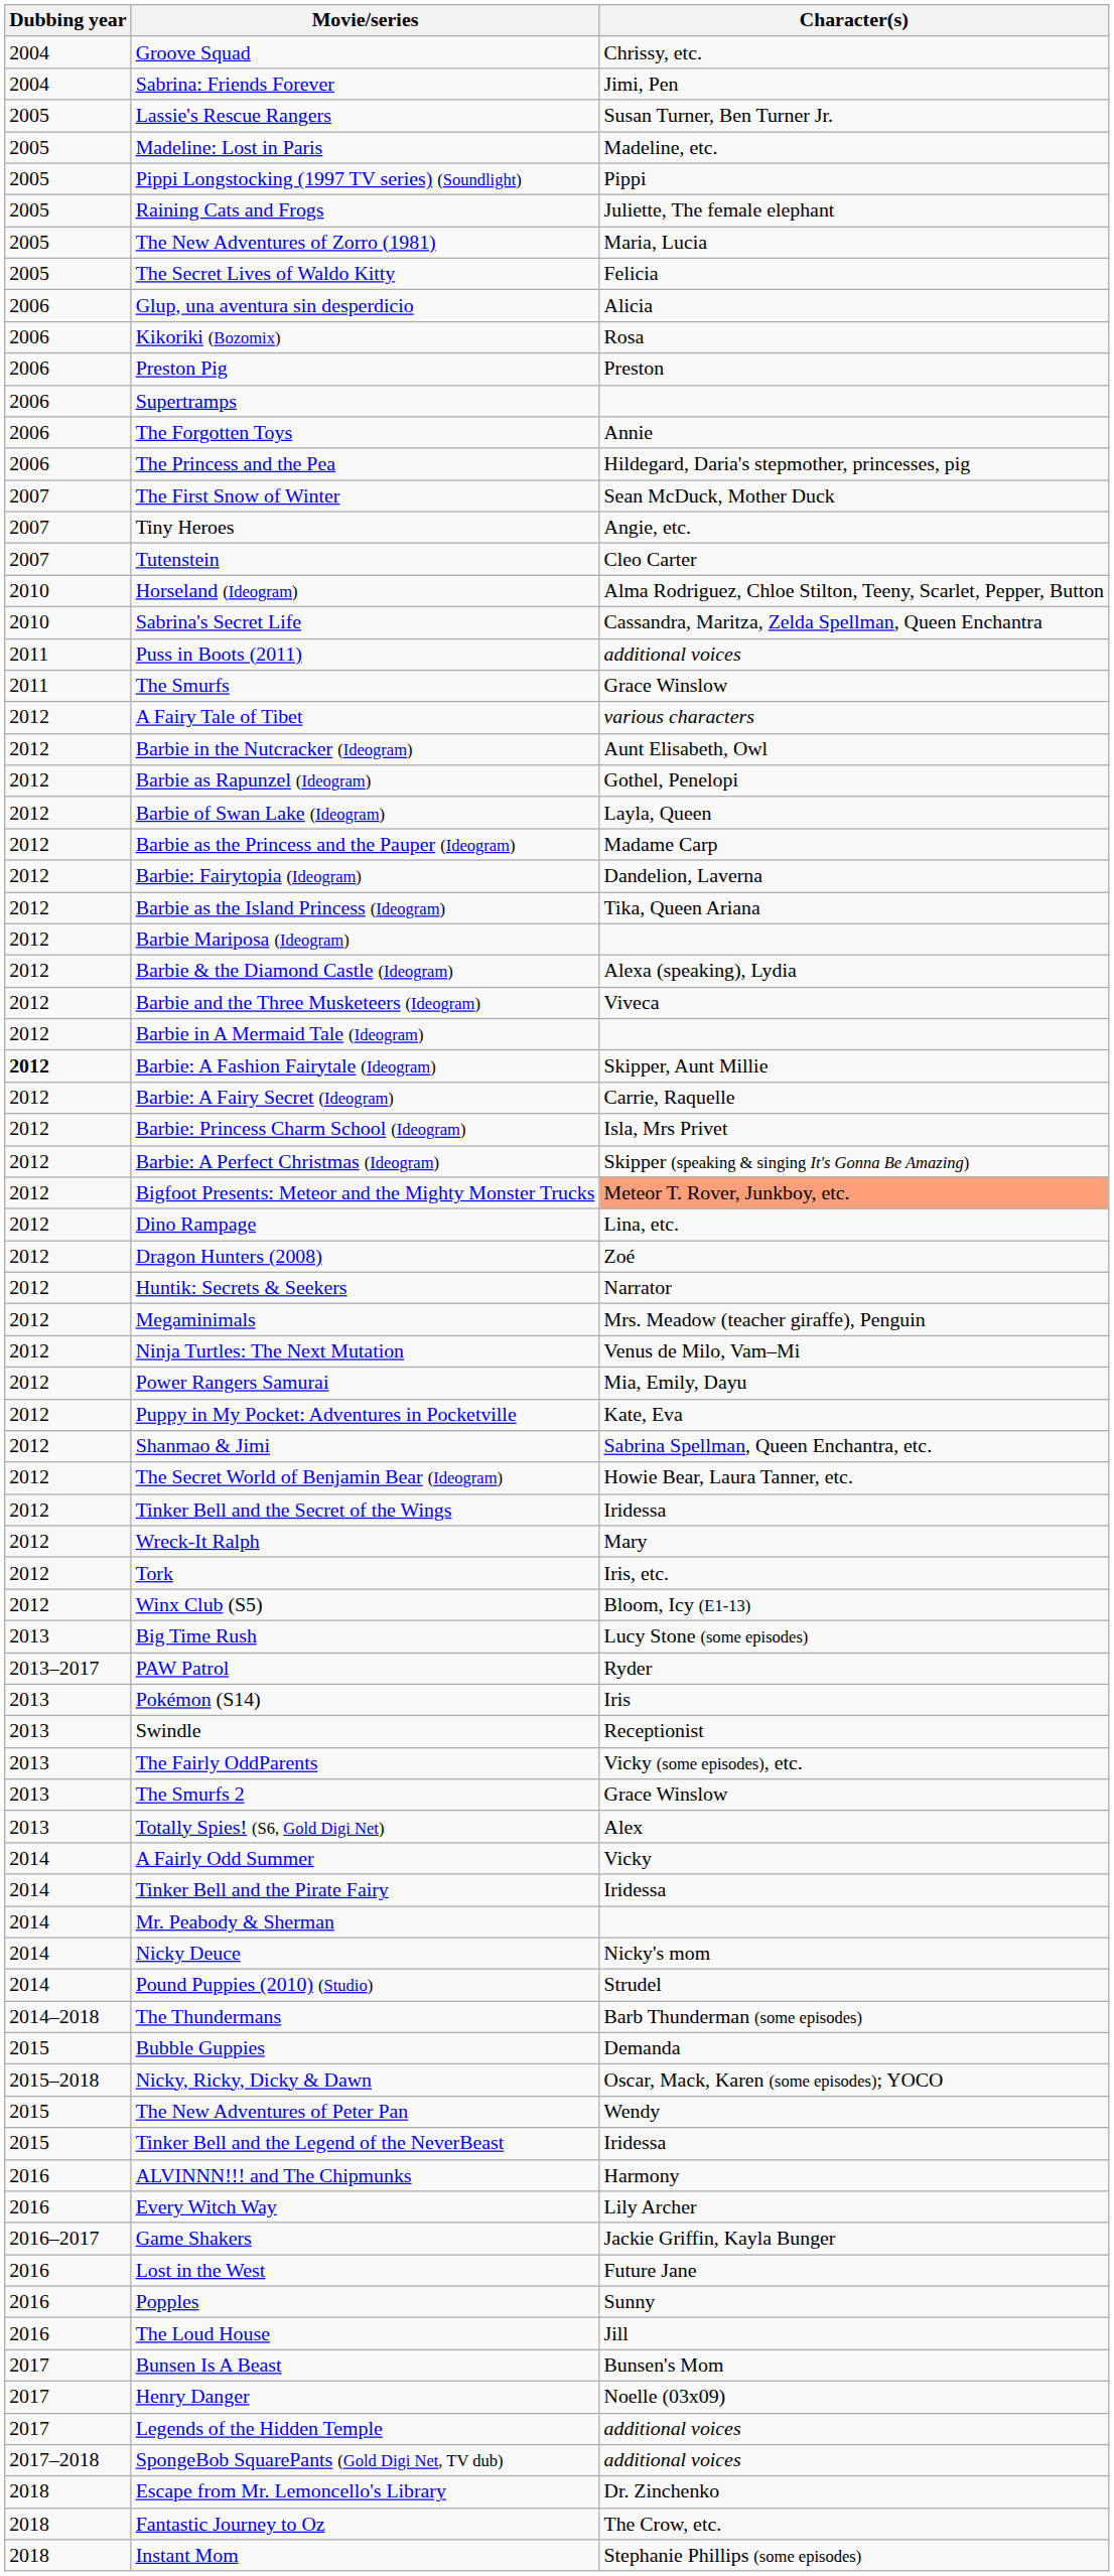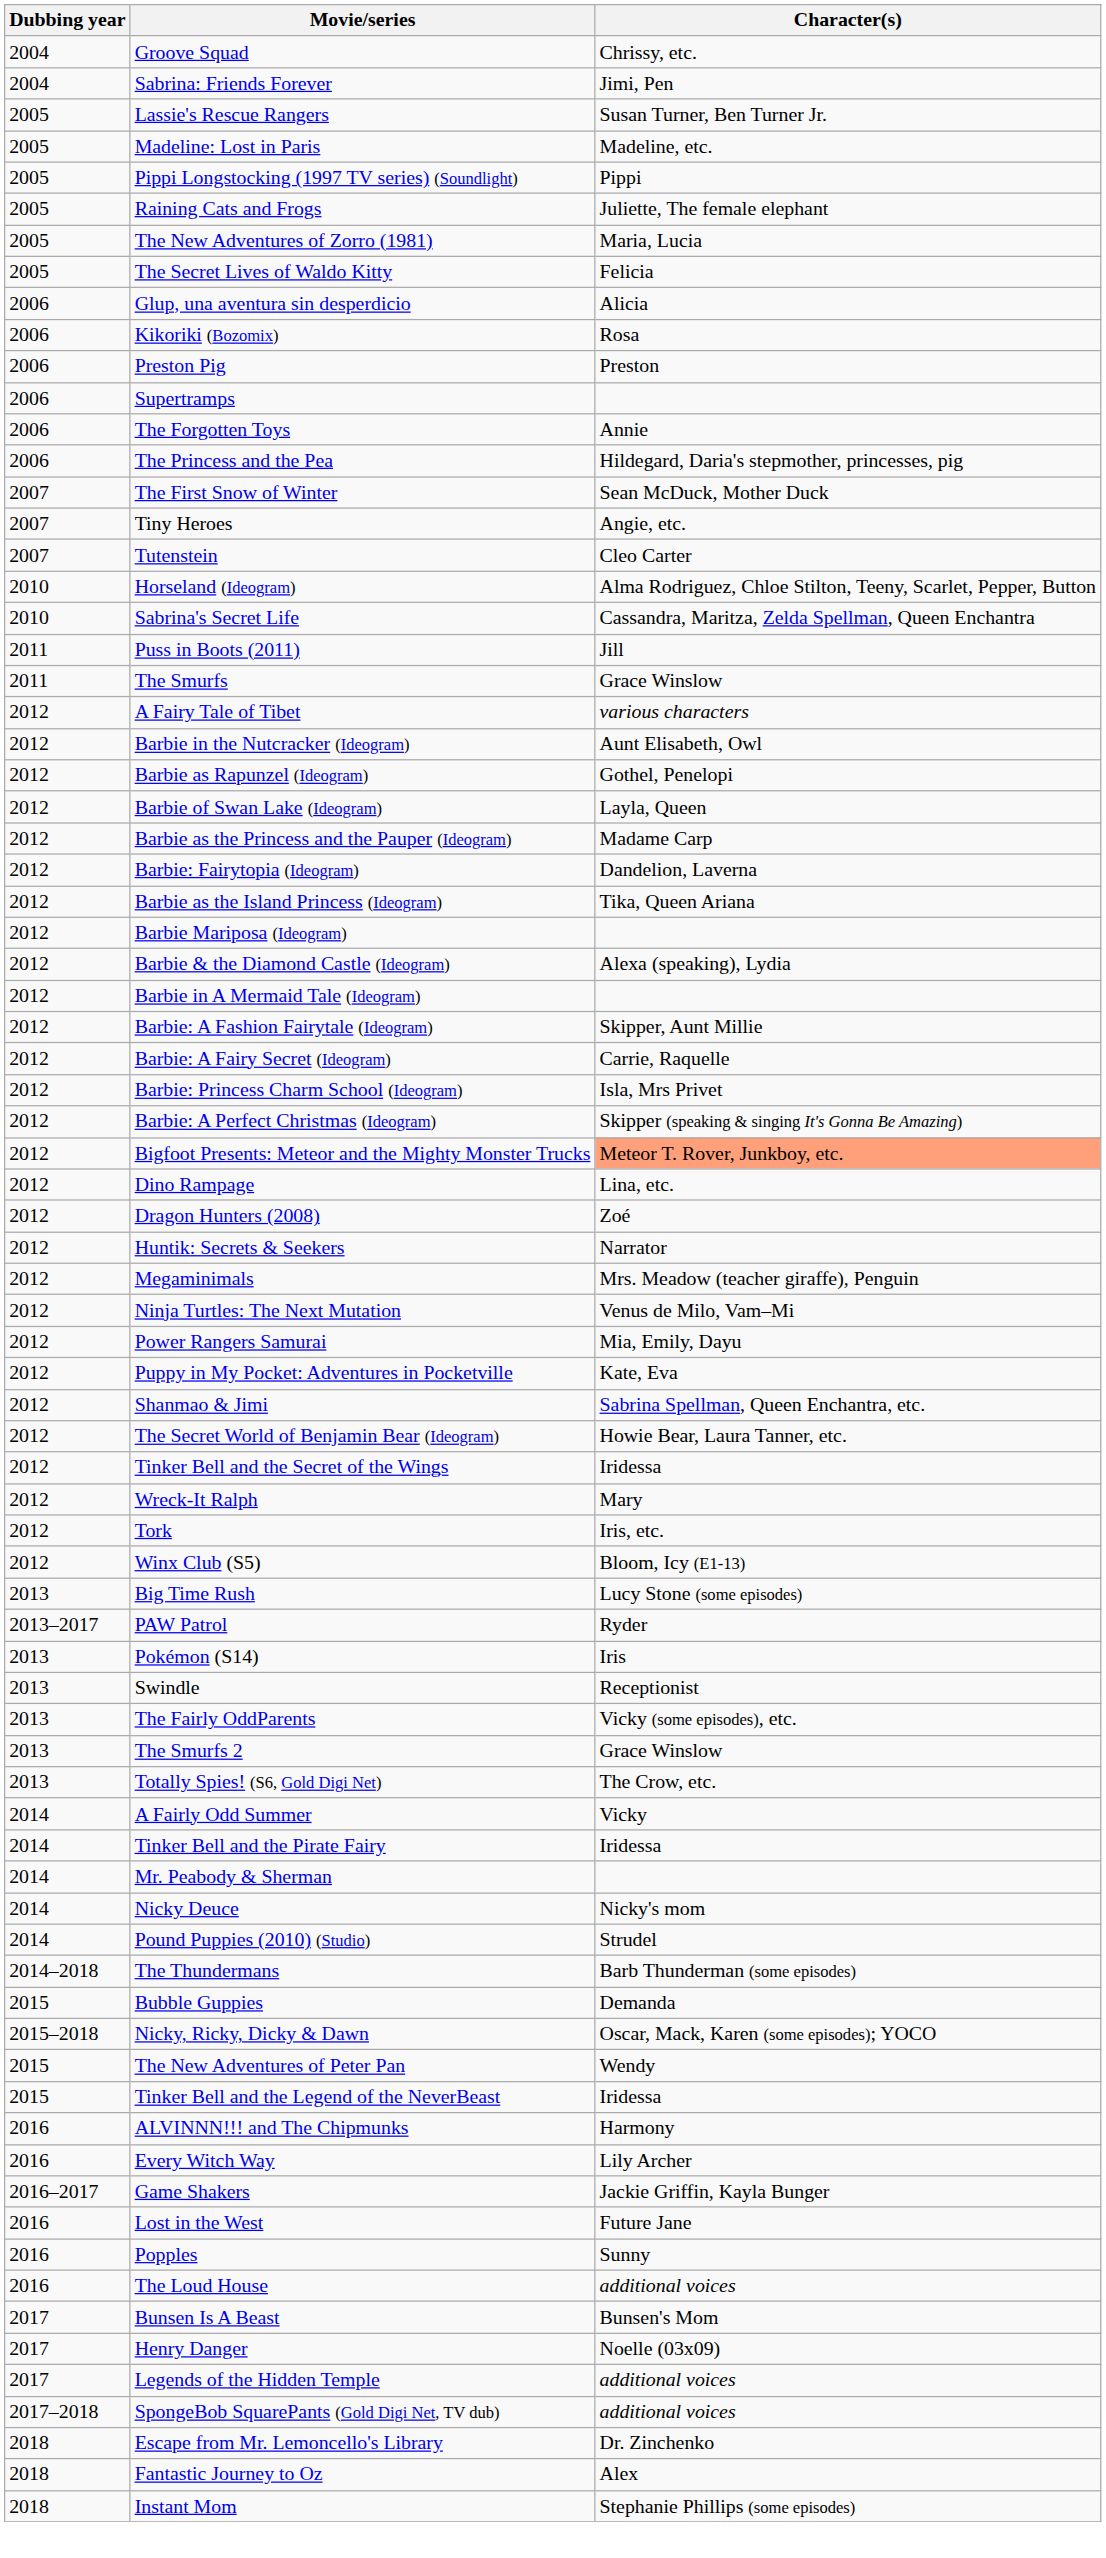 <table class="wikitable">
 <tr>
 <th>Dubbing year</th>
 <th>Movie/series</th>
 <th>Character(s)</th>
 </tr>
 <tr>
 <td>2004</td>
 <td><a href='#'>Groove Squad</a></td>
 <td>Chrissy, etc.</td>
 </tr>
 <tr>
 <td>2004</td>
 <td><a href='#'>Sabrina: Friends Forever</a></td>
 <td>Jimi, Pen</td>
 </tr>
 <tr>
 <td>2005</td>
 <td><a href='#'>Lassie's Rescue Rangers</a></td>
 <td>Susan Turner, Ben Turner Jr.</td>
 </tr>
 <tr>
 <td>2005</td>
 <td><a href='#'>Madeline: Lost in Paris</a></td>
 <td>Madeline, etc.</td>
 </tr>
 <tr>
 <td>2005</td>
 <td><a href='#'>Pippi Longstocking (1997 TV series)</a> <small>(<a href='#'>Soundlight</a>)</small></td>
 <td>Pippi</td>
 </tr>
 <tr>
 <td>2005</td>
 <td><a href='#'>Raining Cats and Frogs</a></td>
 <td>Juliette, The female elephant</td>
 </tr>
 <tr>
 <td>2005</td>
 <td><a href='#'>The New Adventures of Zorro (1981)</a></td>
 <td>Maria, Lucia</td>
 </tr>
 <tr>
 <td>2005</td>
 <td><a href='#'>The Secret Lives of Waldo Kitty</a></td>
 <td>Felicia</td>
 </tr>
 <tr>
 <td>2006</td>
 <td><a href='#'>Glup, una aventura sin desperdicio</a></td>
 <td>Alicia</td>
 </tr>
 <tr>
 <td>2006</td>
 <td><a href='#'>Kikoriki</a> <small>(<a href='#'>Bozomix</a>)</small></td>
 <td>Rosa</td>
 </tr>
 <tr>
 <td>2006</td>
 <td><a href='#'>Preston Pig</a></td>
 <td>Preston</td>
 </tr>
 <tr>
 <td>2006</td>
 <td><a href='#'>Supertramps</a></td>
 <td></td>
 </tr>
 <tr>
 <td>2006</td>
 <td><a href='#'>The Forgotten Toys</a></td>
 <td>Annie</td>
 </tr>
 <tr>
 <td>2006</td>
 <td><a href='#'>The Princess and the Pea</a></td>
 <td>Hildegard, Daria's stepmother, princesses, pig</td>
 </tr>
 <tr>
 <td>2007</td>
 <td><a href='#'>The First Snow of Winter</a></td>
 <td>Sean McDuck, Mother Duck</td>
 </tr>
 <tr>
 <td>2007</td>
 <td>Tiny Heroes</td>
 <td>Angie, etc.</td>
 </tr>
 <tr>
 <td>2007</td>
 <td><a href='#'>Tutenstein</a></td>
 <td>Cleo Carter</td>
 </tr>
 <tr>
 <td>2010</td>
 <td><a href='#'>Horseland</a> <small>(<a href='#'>Ideogram</a>)</small></td>
 <td>Alma Rodriguez, Chloe Stilton, Teeny, Scarlet, Pepper, Button</td>
 </tr>
 <tr>
 <td>2010</td>
 <td><a href='#'>Sabrina's Secret Life</a></td>
 <td>Cassandra, Maritza, <a href='#'>Zelda Spellman</a>, Queen Enchantra</td>
 </tr>
 <tr>
 <td>2011</td>
 <td><a href='#'>Puss in Boots (2011)</a></td>
-<td><em>additional voices</em></td>
+<td>Jill</td>
 </tr>
 <tr>
 <td>2011</td>
 <td><a href='#'>The Smurfs</a></td>
 <td>Grace Winslow</td>
 </tr>
 <tr>
 <td>2012</td>
 <td><a href='#'>A Fairy Tale of Tibet</a></td>
 <td><em>various characters</em></td>
 </tr>
 <tr>
 <td>2012</td>
 <td><a href='#'>Barbie in the Nutcracker</a> <small>(<a href='#'>Ideogram</a>)</small></td>
 <td>Aunt Elisabeth, Owl</td>
 </tr>
 <tr>
 <td>2012</td>
 <td><a href='#'>Barbie as Rapunzel</a> <small>(<a href='#'>Ideogram</a>)</small></td>
 <td>Gothel, Penelopi</td>
 </tr>
 <tr>
 <td>2012</td>
 <td><a href='#'>Barbie of Swan Lake</a> <small>(<a href='#'>Ideogram</a>)</small></td>
 <td>Layla, Queen</td>
 </tr>
 <tr>
 <td>2012</td>
 <td><a href='#'>Barbie as the Princess and the Pauper</a> <small>(<a href='#'>Ideogram</a>)</small></td>
 <td>Madame Carp</td>
 </tr>
 <tr>
 <td>2012</td>
 <td><a href='#'>Barbie: Fairytopia</a> <small>(<a href='#'>Ideogram</a>)</small></td>
 <td>Dandelion, Laverna</td>
 </tr>
 <tr>
 <td>2012</td>
 <td><a href='#'>Barbie as the Island Princess</a> <small>(<a href='#'>Ideogram</a>)</small></td>
 <td>Tika, Queen Ariana</td>
 </tr>
 <tr>
 <td>2012</td>
 <td><a href='#'>Barbie Mariposa</a> <small>(<a href='#'>Ideogram</a>)</small></td>
 <td></td>
 </tr>
 <tr>
 <td>2012</td>
 <td><a href='#'>Barbie & the Diamond Castle</a> <small>(<a href='#'>Ideogram</a>)</small></td>
 <td>Alexa (speaking), Lydia</td>
 </tr>
 <tr>
 <td>2012</td>
-<td><a href='#'>Barbie and the Three Musketeers</a> <small>(<a href='#'>Ideogram</a>)</small></td>
-<td>Viveca</td>
-</tr>
-<tr>
-<td>2012</td>
 <td><a href='#'>Barbie in A Mermaid Tale</a> <small>(<a href='#'>Ideogram</a>)</small></td>
 <td></td>
 </tr>
 <tr>
-<td><strong>2012</strong></td>
+<td>2012</td>
 <td><a href='#'>Barbie: A Fashion Fairytale</a> <small>(<a href='#'>Ideogram</a>)</small></td>
 <td>Skipper, Aunt Millie</td>
 </tr>
 <tr>
 <td>2012</td>
 <td><a href='#'>Barbie: A Fairy Secret</a> <small>(<a href='#'>Ideogram</a>)</small></td>
 <td>Carrie, Raquelle</td>
 </tr>
 <tr>
 <td>2012</td>
 <td><a href='#'>Barbie: Princess Charm School</a> <small>(<a href='#'>Ideogram</a>)</small></td>
 <td>Isla, Mrs Privet</td>
 </tr>
 <tr>
 <td>2012</td>
 <td><a href='#'>Barbie: A Perfect Christmas</a> <small>(<a href='#'>Ideogram</a>)</small></td>
 <td>Skipper <small>(speaking & singing <em>It's Gonna Be Amazing</em>)</small></td>
 </tr>
 <tr>
 <td>2012</td>
 <td><a href='#'>Bigfoot Presents: Meteor and the Mighty Monster Trucks</a></td>
 <td style="background: lightsalmon;">Meteor T. Rover, Junkboy, etc.</td>
 </tr>
 <tr>
 <td>2012</td>
 <td><a href='#'>Dino Rampage</a></td>
 <td>Lina, etc.</td>
 </tr>
 <tr>
 <td>2012</td>
 <td><a href='#'>Dragon Hunters (2008)</a></td>
 <td>Zoé</td>
 </tr>
 <tr>
 <td>2012</td>
 <td><a href='#'>Huntik: Secrets & Seekers</a></td>
 <td>Narrator</td>
 </tr>
 <tr>
 <td>2012</td>
 <td><a href='#'>Megaminimals</a></td>
 <td>Mrs. Meadow (teacher giraffe), Penguin</td>
 </tr>
 <tr>
 <td>2012</td>
 <td><a href='#'>Ninja Turtles: The Next Mutation</a></td>
 <td>Venus de Milo, Vam–Mi</td>
 </tr>
 <tr>
 <td>2012</td>
 <td><a href='#'>Power Rangers Samurai</a></td>
 <td>Mia, Emily, Dayu</td>
 </tr>
 <tr>
 <td>2012</td>
 <td><a href='#'>Puppy in My Pocket: Adventures in Pocketville</a></td>
 <td>Kate, Eva</td>
 </tr>
 <tr>
 <td>2012</td>
 <td><a href='#'>Shanmao & Jimi</a></td>
 <td><a href='#'>Sabrina Spellman</a>, Queen Enchantra, etc.</td>
 </tr>
 <tr>
 <td>2012</td>
 <td><a href='#'>The Secret World of Benjamin Bear</a> <small>(<a href='#'>Ideogram</a>)</small></td>
 <td>Howie Bear, Laura Tanner, etc.</td>
 </tr>
 <tr>
 <td>2012</td>
 <td><a href='#'>Tinker Bell and the Secret of the Wings</a></td>
 <td>Iridessa</td>
 </tr>
 <tr>
 <td>2012</td>
 <td><a href='#'>Wreck-It Ralph</a></td>
 <td>Mary</td>
 </tr>
 <tr>
 <td>2012</td>
 <td><a href='#'>Tork</a></td>
 <td>Iris, etc.</td>
 </tr>
 <tr>
 <td>2012</td>
 <td><a href='#'>Winx Club</a> (S5)</td>
 <td>Bloom, Icy <small>(E1-13)</small></td>
 </tr>
 <tr>
 <td>2013</td>
 <td><a href='#'>Big Time Rush</a></td>
 <td>Lucy Stone <small>(some episodes)</small></td>
 </tr>
 <tr>
 <td>2013–2017</td>
 <td><a href='#'>PAW Patrol</a></td>
 <td>Ryder</td>
 </tr>
 <tr>
 <td>2013</td>
 <td><a href='#'>Pokémon</a> (S14)</td>
 <td>Iris</td>
 </tr>
 <tr>
 <td>2013</td>
 <td>Swindle</td>
 <td>Receptionist</td>
 </tr>
 <tr>
 <td>2013</td>
 <td><a href='#'>The Fairly OddParents</a></td>
 <td>Vicky <small>(some episodes)</small>, etc.</td>
 </tr>
 <tr>
 <td>2013</td>
 <td><a href='#'>The Smurfs 2</a></td>
 <td>Grace Winslow</td>
 </tr>
 <tr>
 <td>2013</td>
 <td><a href='#'>Totally Spies!</a> <small>(S6, <a href='#'>Gold Digi Net</a>)</small></td>
-<td>Alex</td>
+<td>The Crow, etc.</td>
 </tr>
 <tr>
 <td>2014</td>
 <td><a href='#'>A Fairly Odd Summer</a></td>
 <td>Vicky</td>
 </tr>
 <tr>
 <td>2014</td>
 <td><a href='#'>Tinker Bell and the Pirate Fairy</a></td>
 <td>Iridessa</td>
 </tr>
 <tr>
 <td>2014</td>
 <td><a href='#'>Mr. Peabody & Sherman</a></td>
 <td></td>
 </tr>
 <tr>
 <td>2014</td>
 <td><a href='#'>Nicky Deuce</a></td>
 <td>Nicky's mom</td>
 </tr>
 <tr>
 <td>2014</td>
 <td><a href='#'>Pound Puppies (2010)</a> <small>(<a href='#'>Studio</a>)</small></td>
 <td>Strudel</td>
 </tr>
 <tr>
 <td>2014–2018</td>
 <td><a href='#'>The Thundermans</a></td>
 <td>Barb Thunderman <small>(some episodes)</small></td>
 </tr>
 <tr>
 <td>2015</td>
 <td><a href='#'>Bubble Guppies</a></td>
 <td>Demanda</td>
 </tr>
 <tr>
 <td>2015–2018</td>
 <td><a href='#'>Nicky, Ricky, Dicky & Dawn</a></td>
 <td>Oscar, Mack, Karen <small>(some episodes)</small>; YOCO</td>
 </tr>
 <tr>
 <td>2015</td>
 <td><a href='#'>The New Adventures of Peter Pan</a></td>
 <td>Wendy</td>
 </tr>
 <tr>
 <td>2015</td>
 <td><a href='#'>Tinker Bell and the Legend of the NeverBeast</a></td>
 <td>Iridessa</td>
 </tr>
 <tr>
 <td>2016</td>
 <td><a href='#'>ALVINNN!!! and The Chipmunks</a></td>
 <td>Harmony</td>
 </tr>
 <tr>
 <td>2016</td>
 <td><a href='#'>Every Witch Way</a></td>
 <td>Lily Archer</td>
 </tr>
 <tr>
 <td>2016–2017</td>
 <td><a href='#'>Game Shakers</a></td>
 <td>Jackie Griffin, Kayla Bunger</td>
 </tr>
 <tr>
 <td>2016</td>
 <td><a href='#'>Lost in the West</a></td>
 <td>Future Jane</td>
 </tr>
 <tr>
 <td>2016</td>
 <td><a href='#'>Popples</a></td>
 <td>Sunny</td>
 </tr>
 <tr>
 <td>2016</td>
 <td><a href='#'>The Loud House</a></td>
-<td>Jill</td>
+<td><em>additional voices</em></td>
 </tr>
 <tr>
 <td>2017</td>
 <td><a href='#'>Bunsen Is A Beast</a></td>
 <td>Bunsen's Mom</td>
 </tr>
 <tr>
 <td>2017</td>
 <td><a href='#'>Henry Danger</a></td>
 <td>Noelle (03x09)</td>
 </tr>
 <tr>
 <td>2017</td>
 <td><a href='#'>Legends of the Hidden Temple</a></td>
 <td><em>additional voices</em></td>
 </tr>
 <tr>
 <td>2017–2018</td>
 <td><a href='#'>SpongeBob SquarePants</a> <small>(<a href='#'>Gold Digi Net</a>, TV dub)</small></td>
 <td><em>additional voices</em></td>
 </tr>
 <tr>
 <td>2018</td>
 <td><a href='#'>Escape from Mr. Lemoncello's Library</a></td>
 <td>Dr. Zinchenko</td>
 </tr>
 <tr>
 <td>2018</td>
 <td><a href='#'>Fantastic Journey to Oz</a></td>
-<td>The Crow, etc.</td>
+<td>Alex</td>
 </tr>
 <tr>
 <td>2018</td>
 <td><a href='#'>Instant Mom</a></td>
 <td>Stephanie Phillips <small>(some episodes)</small></td>
 </tr>
 </table>
